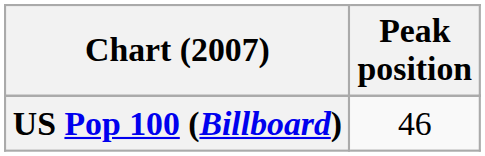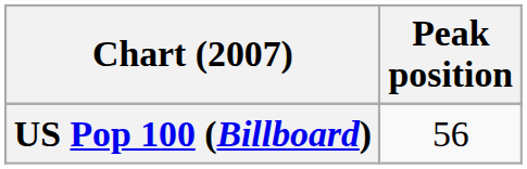 <table class="wikitable sortable plainrowheaders" style="text-align:center">
 <tr>
 <th scope="col">Chart (2007)</th>
 <th scope="col">Peak<br>position</th>
 </tr>
 <tr>
 </tr>
 <tr>
 </tr>
 <tr>
 </tr>
 <tr>
 <th scope="row">US <a href='#'>Pop 100</a> (<em><a href='#'>Billboard</a></em>)</th>
-<td>46</td>
+<td>56</td>
 </tr>
 </table>
